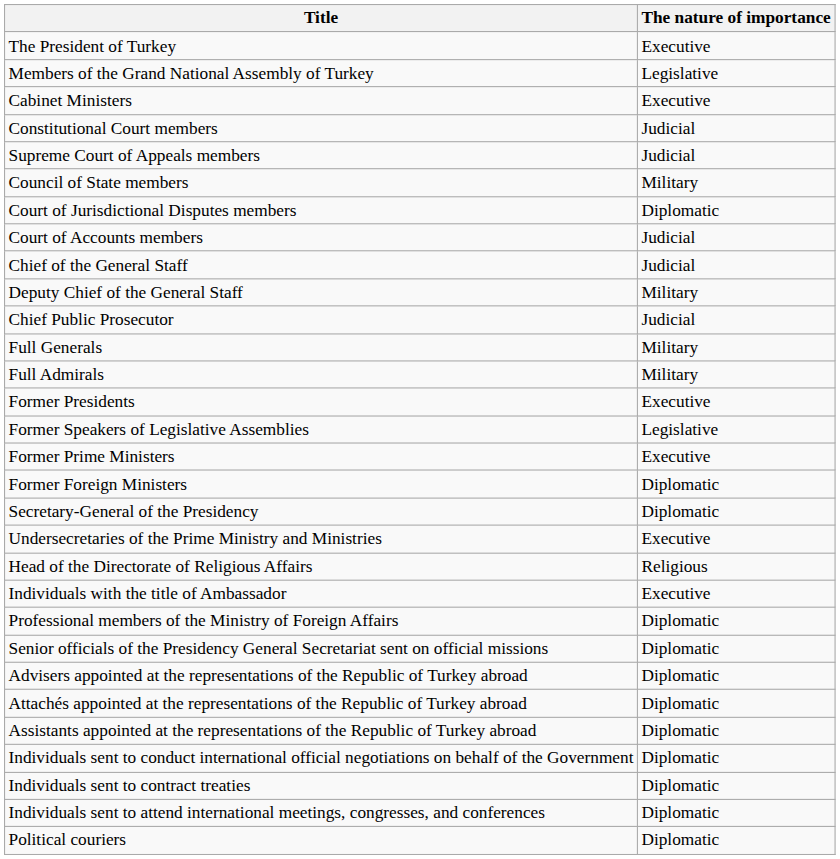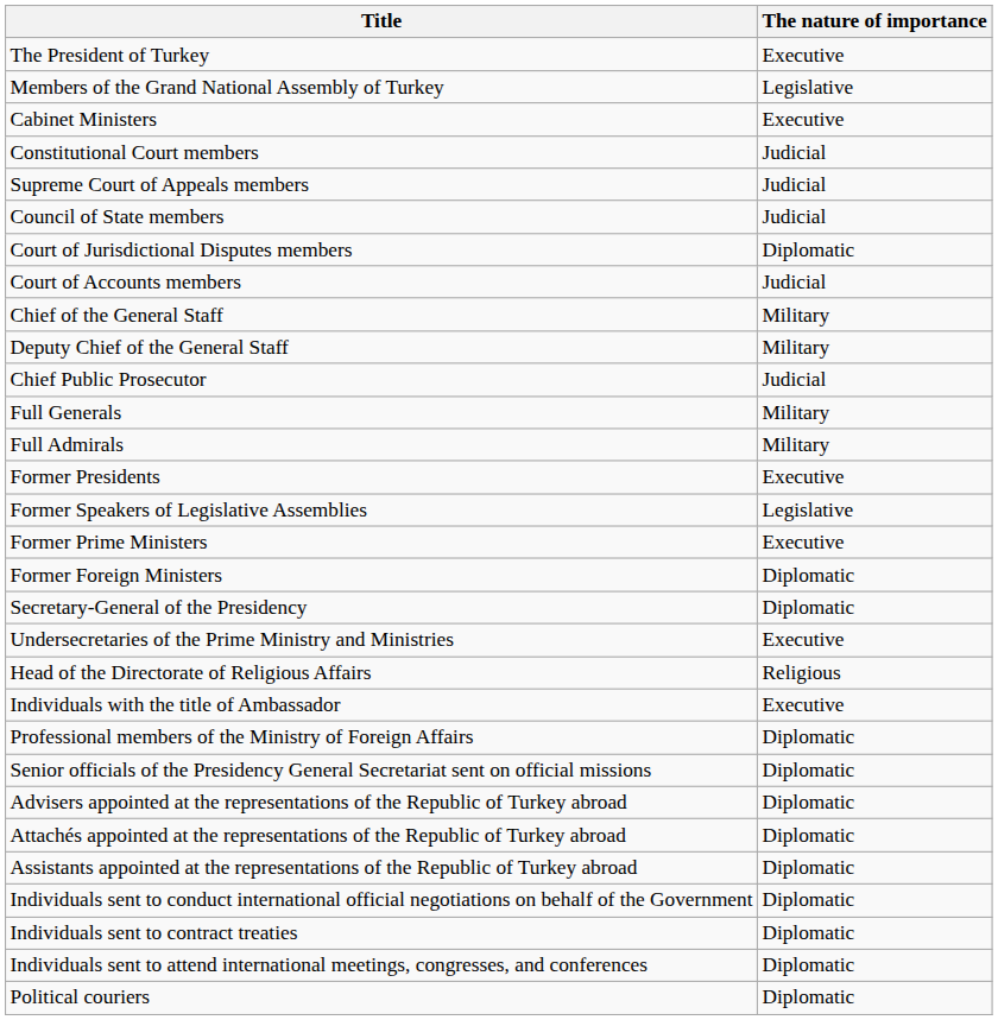 <table class="wikitable sortable mw-collapsible mw-collapsed">
 <tr>
 <th>Title</th>
 <th>The nature of importance</th>
 </tr>
 <tr>
 <td>The President of Turkey</td>
 <td>Executive</td>
 </tr>
 <tr>
 <td>Members of the Grand National Assembly of Turkey</td>
 <td>Legislative</td>
 </tr>
 <tr>
 <td>Cabinet Ministers</td>
 <td>Executive</td>
 </tr>
 <tr>
 <td>Constitutional Court members</td>
 <td>Judicial</td>
 </tr>
 <tr>
 <td>Supreme Court of Appeals members</td>
 <td>Judicial</td>
 </tr>
 <tr>
 <td>Council of State members</td>
-<td>Military</td>
+<td>Judicial</td>
 </tr>
 <tr>
 <td>Court of Jurisdictional Disputes members</td>
 <td>Diplomatic</td>
 </tr>
 <tr>
 <td>Court of Accounts members</td>
 <td>Judicial</td>
 </tr>
 <tr>
 <td>Chief of the General Staff</td>
-<td>Judicial</td>
+<td>Military</td>
 </tr>
 <tr>
 <td>Deputy Chief of the General Staff</td>
 <td>Military</td>
 </tr>
 <tr>
 <td>Chief Public Prosecutor</td>
 <td>Judicial</td>
 </tr>
 <tr>
 <td>Full Generals</td>
 <td>Military</td>
 </tr>
 <tr>
 <td>Full Admirals</td>
 <td>Military</td>
 </tr>
 <tr>
 <td>Former Presidents</td>
 <td>Executive</td>
 </tr>
 <tr>
 <td>Former Speakers of Legislative Assemblies</td>
 <td>Legislative</td>
 </tr>
 <tr>
 <td>Former Prime Ministers</td>
 <td>Executive</td>
 </tr>
 <tr>
 <td>Former Foreign Ministers</td>
 <td>Diplomatic</td>
 </tr>
 <tr>
 <td>Secretary-General of the Presidency</td>
 <td>Diplomatic</td>
 </tr>
 <tr>
 <td>Undersecretaries of the Prime Ministry and Ministries</td>
 <td>Executive</td>
 </tr>
 <tr>
 <td>Head of the Directorate of Religious Affairs</td>
 <td>Religious</td>
 </tr>
 <tr>
 <td>Individuals with the title of Ambassador</td>
 <td>Executive</td>
 </tr>
 <tr>
 <td>Professional members of the Ministry of Foreign Affairs</td>
 <td>Diplomatic</td>
 </tr>
 <tr>
 <td>Senior officials of the Presidency General Secretariat sent on official missions</td>
 <td>Diplomatic</td>
 </tr>
 <tr>
 <td>Advisers appointed at the representations of the Republic of Turkey abroad</td>
 <td>Diplomatic</td>
 </tr>
 <tr>
 <td>Attachés appointed at the representations of the Republic of Turkey abroad</td>
 <td>Diplomatic</td>
 </tr>
 <tr>
 <td>Assistants appointed at the representations of the Republic of Turkey abroad</td>
 <td>Diplomatic</td>
 </tr>
 <tr>
 <td>Individuals sent to conduct international official negotiations on behalf of the Government</td>
 <td>Diplomatic</td>
 </tr>
 <tr>
 <td>Individuals sent to contract treaties</td>
 <td>Diplomatic</td>
 </tr>
 <tr>
 <td>Individuals sent to attend international meetings, congresses, and conferences</td>
 <td>Diplomatic</td>
 </tr>
 <tr>
 <td>Political couriers</td>
 <td>Diplomatic</td>
 </tr>
 </table>
